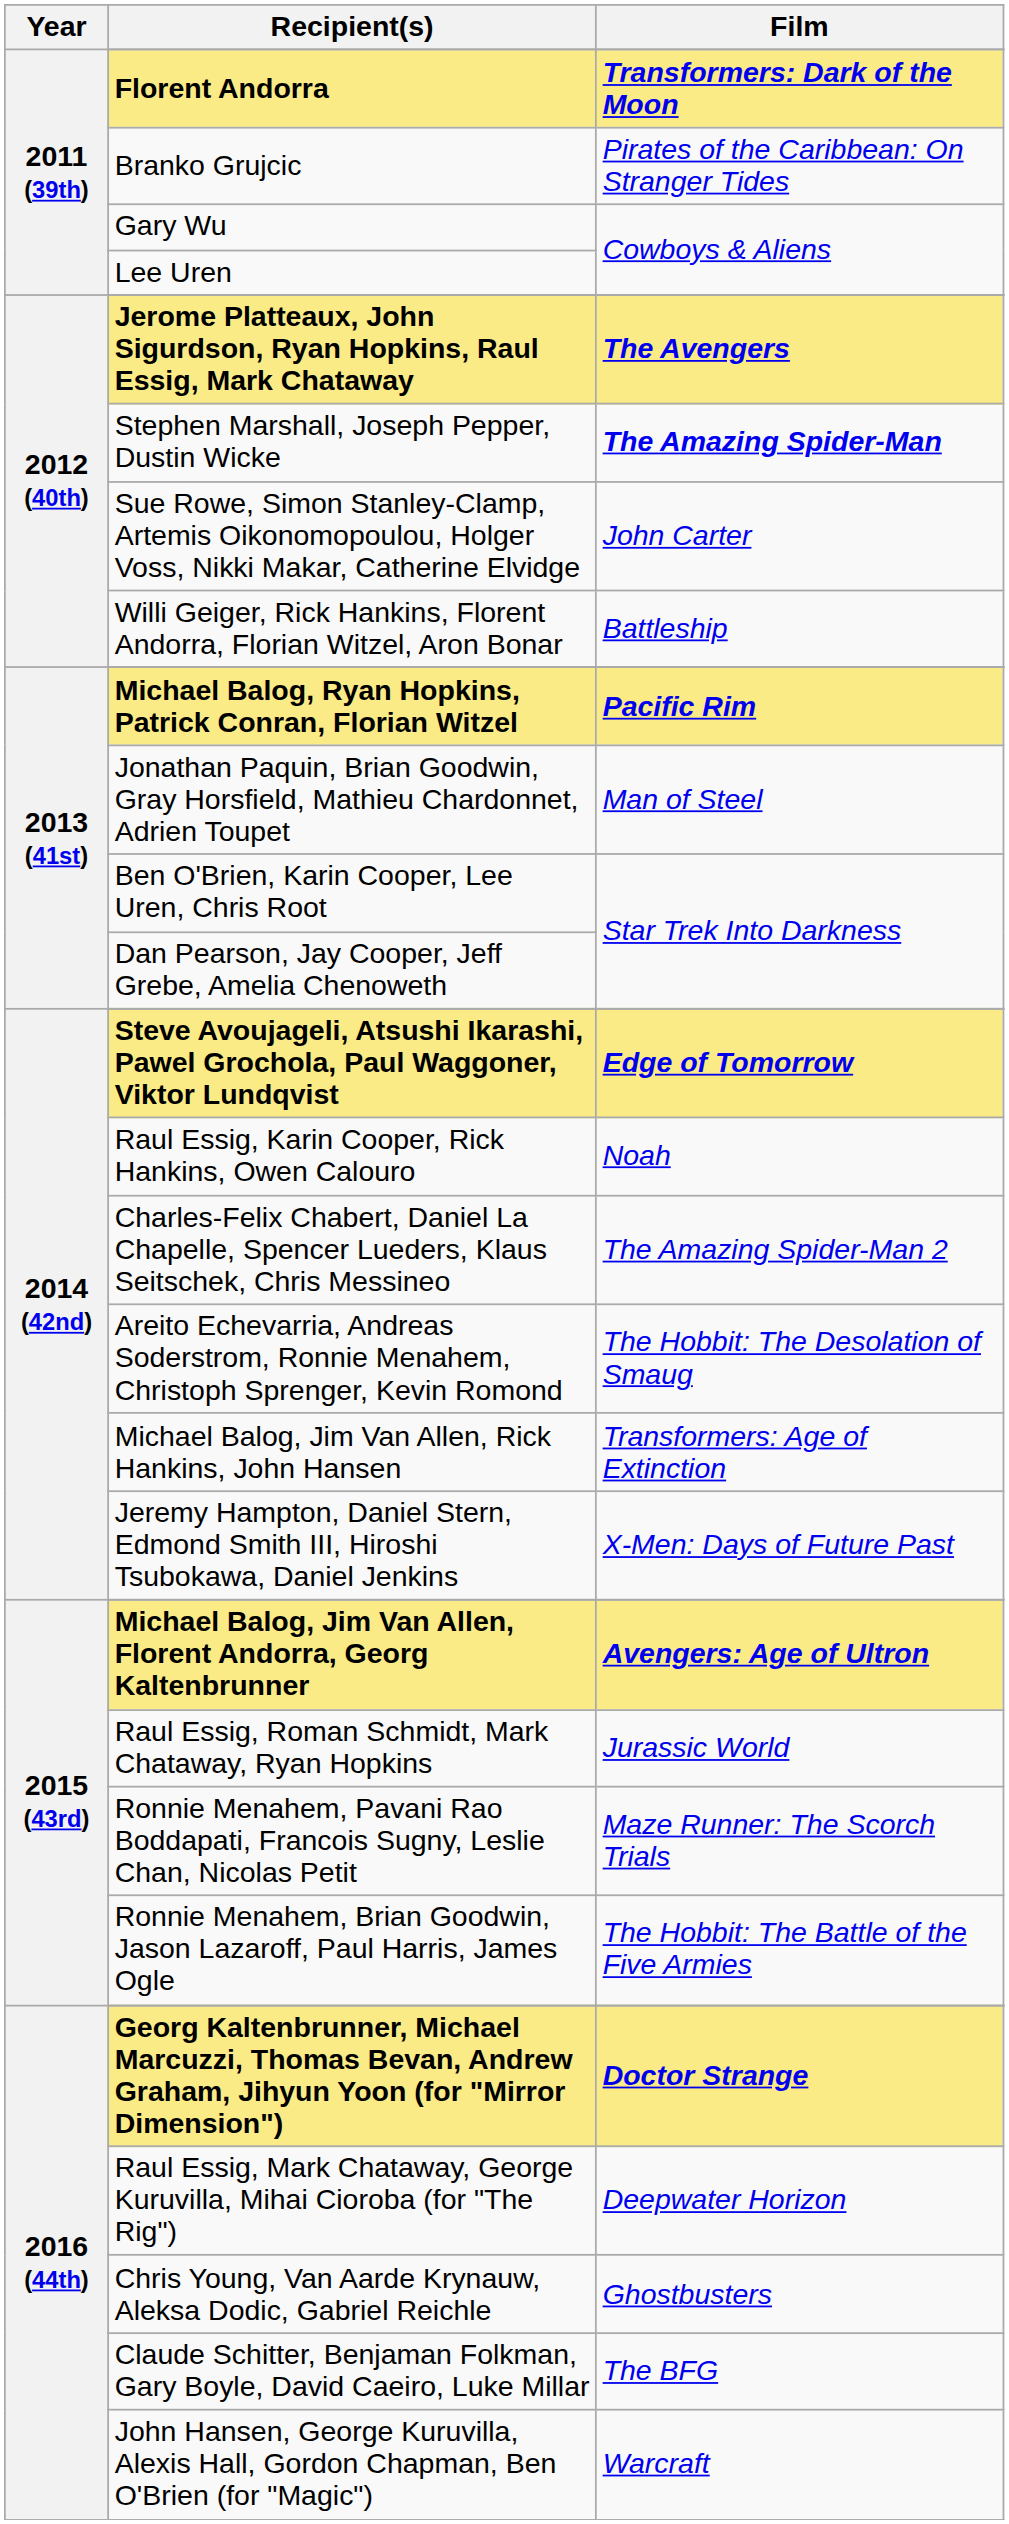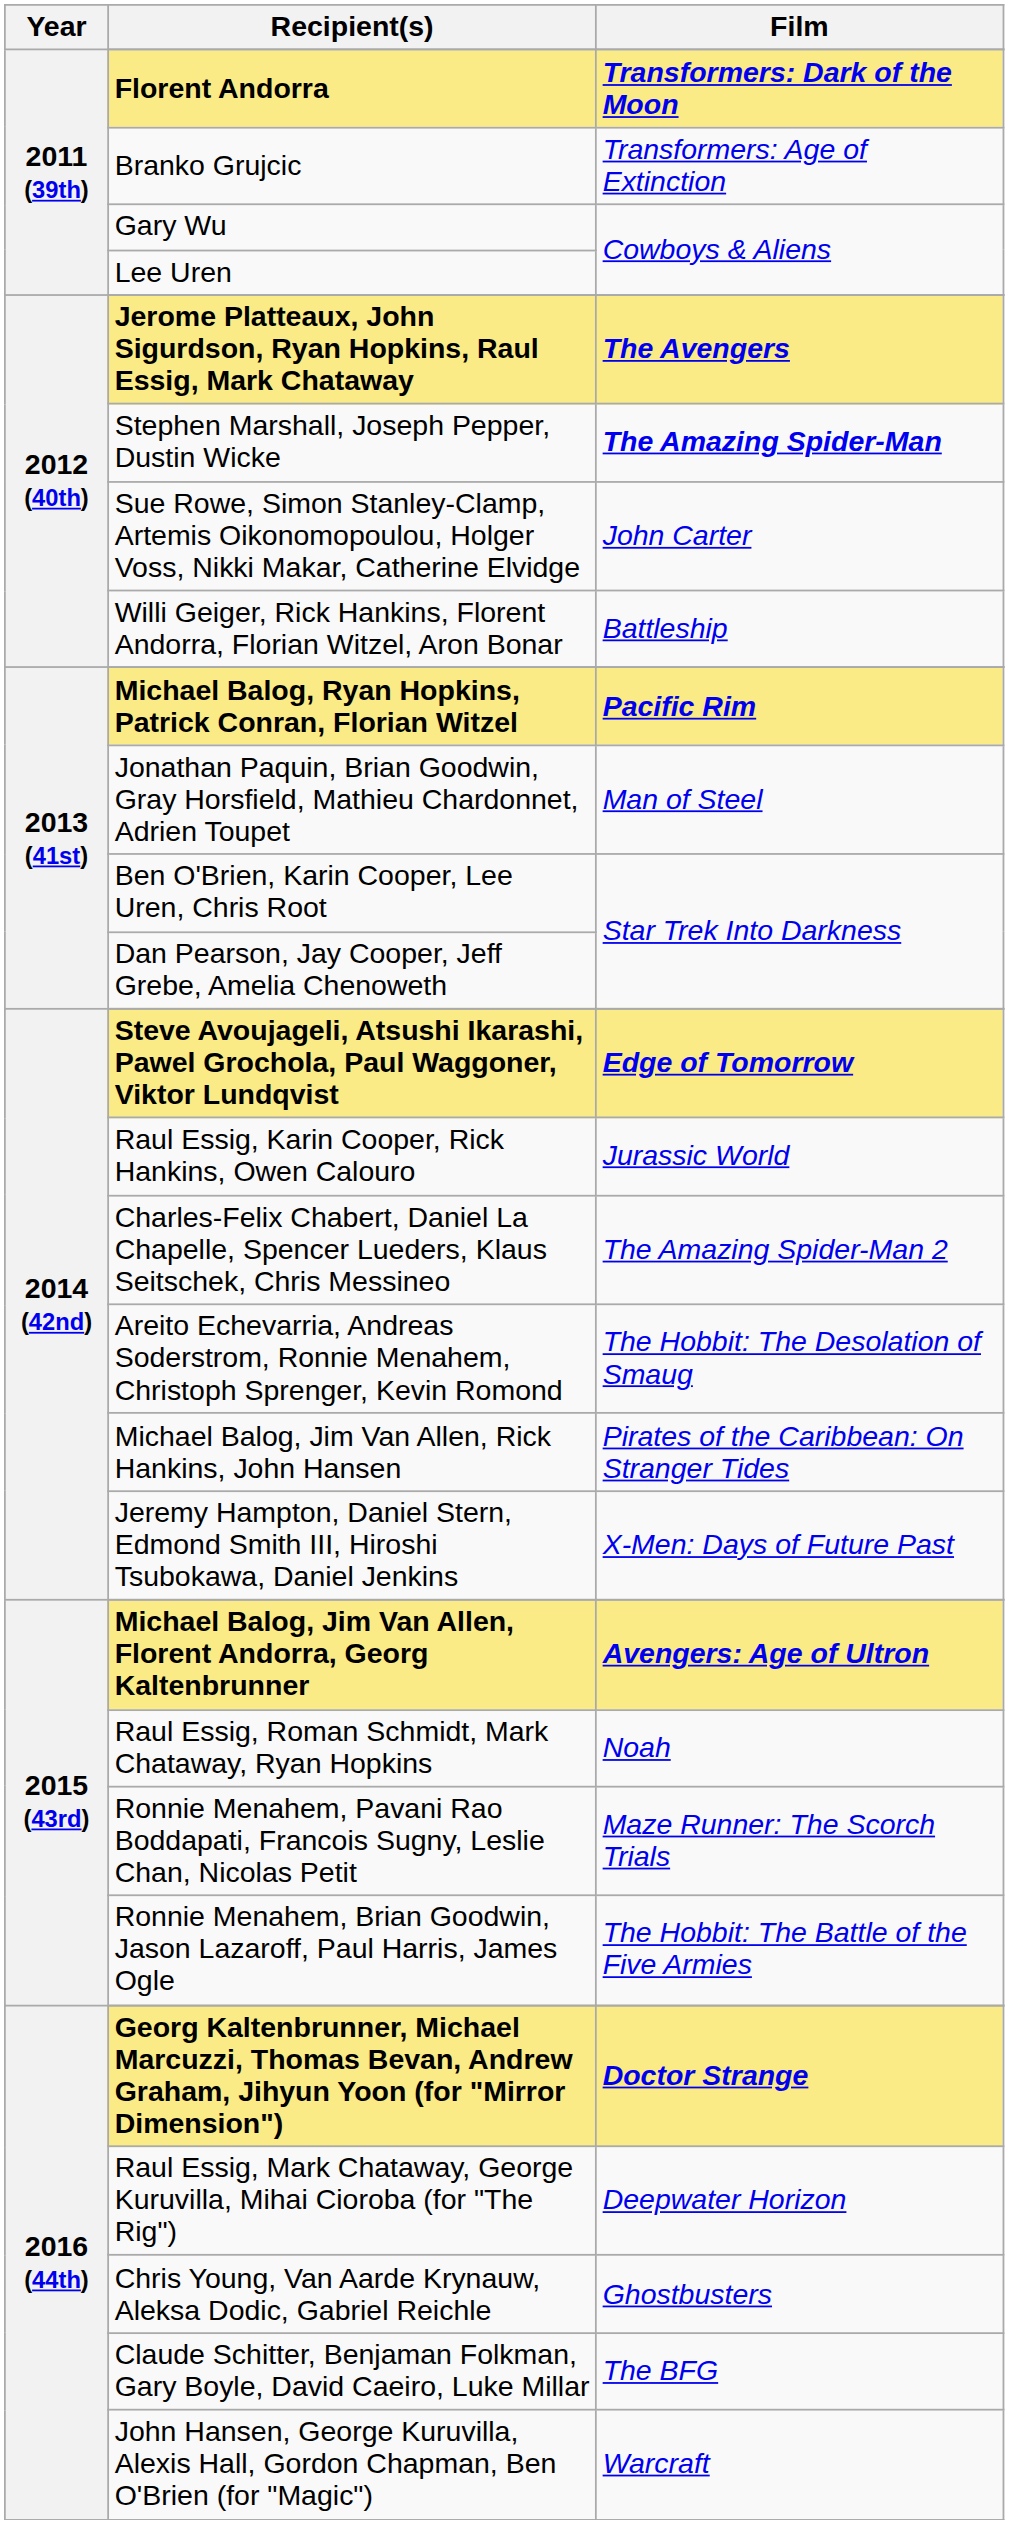 <table class="wikitable" style="width:90%;">
 <tr>
 <th style="width:3%;">Year</th>
 <th style="width:30%;">Recipient(s)</th>
 <th style="width:25%;">Film</th>
 </tr>
 <tr>
 <th rowspan="5" style="text-align:center;">2011 <br><small>(<a href='#'>39th</a>)</small><br></th>
 </tr>
 <tr style="background:#FAEB86;">
 <td><strong>Florent Andorra</strong></td>
 <td><strong><em><a href='#'>Transformers: Dark of the Moon</a></em></strong></td>
 </tr>
 <tr>
 <td>Branko Grujcic</td>
-<td><em><a href='#'>Pirates of the Caribbean: On Stranger Tides</a></em></td>
+<td><em><a href='#'>Transformers: Age of Extinction</a></em></td>
 </tr>
 <tr>
 <td>Gary Wu</td>
 <td rowspan="2"><em><a href='#'>Cowboys & Aliens</a></em></td>
 </tr>
 <tr>
 <td>Lee Uren</td>
 </tr>
 <tr>
 <th rowspan="5" style="text-align:center;">2012 <br><small>(<a href='#'>40th</a>)</small><br></th>
 </tr>
 <tr style="background:#FAEB86;">
 <td><strong>Jerome Platteaux, John Sigurdson, Ryan Hopkins, Raul Essig, Mark Chataway</strong></td>
 <td><strong><em><a href='#'>The Avengers</a></em></strong></td>
 </tr>
 <tr>
 <td>Stephen Marshall, Joseph Pepper, Dustin Wicke</td>
 <td><strong><em><a href='#'>The Amazing Spider-Man</a></em></strong></td>
 </tr>
 <tr>
 <td>Sue Rowe, Simon Stanley-Clamp, Artemis Oikonomopoulou, Holger Voss, Nikki Makar, Catherine Elvidge</td>
 <td><em><a href='#'>John Carter</a></em></td>
 </tr>
 <tr>
 <td>Willi Geiger, Rick Hankins, Florent Andorra, Florian Witzel, Aron Bonar</td>
 <td><em><a href='#'>Battleship</a></em></td>
 </tr>
 <tr>
 <th rowspan="5" style="text-align:center;">2013 <br><small>(<a href='#'>41st</a>)</small><br></th>
 </tr>
 <tr style="background:#FAEB86;">
 <td><strong>Michael Balog, Ryan Hopkins, Patrick Conran, Florian Witzel</strong></td>
 <td><strong><em><a href='#'>Pacific Rim</a></em></strong></td>
 </tr>
 <tr>
 <td>Jonathan Paquin, Brian Goodwin, Gray Horsfield, Mathieu Chardonnet, Adrien Toupet</td>
 <td><em><a href='#'>Man of Steel</a></em></td>
 </tr>
 <tr>
 <td>Ben O'Brien, Karin Cooper, Lee Uren, Chris Root</td>
 <td rowspan="2"><em><a href='#'>Star Trek Into Darkness</a></em></td>
 </tr>
 <tr>
 <td>Dan Pearson, Jay Cooper, Jeff Grebe, Amelia Chenoweth</td>
 </tr>
 <tr>
 <th rowspan="7" style="text-align:center;">2014 <br><small>(<a href='#'>42nd</a>)</small><br></th>
 </tr>
 <tr style="background:#FAEB86;">
 <td><strong>Steve Avoujageli, Atsushi Ikarashi, Pawel Grochola, Paul Waggoner, Viktor Lundqvist</strong></td>
 <td><strong><em><a href='#'>Edge of Tomorrow</a></em></strong></td>
 </tr>
 <tr>
 <td>Raul Essig, Karin Cooper, Rick Hankins, Owen Calouro</td>
-<td><em><a href='#'>Noah</a></em></td>
+<td><em><a href='#'>Jurassic World</a></em></td>
 </tr>
 <tr>
 <td>Charles-Felix Chabert, Daniel La Chapelle, Spencer Lueders, Klaus Seitschek, Chris Messineo</td>
 <td><em><a href='#'>The Amazing Spider-Man 2</a></em></td>
 </tr>
 <tr>
 <td>Areito Echevarria, Andreas Soderstrom, Ronnie Menahem, Christoph Sprenger, Kevin Romond</td>
 <td><em><a href='#'>The Hobbit: The Desolation of Smaug</a></em></td>
 </tr>
 <tr>
 <td>Michael Balog, Jim Van Allen, Rick Hankins, John Hansen</td>
-<td><em><a href='#'>Transformers: Age of Extinction</a></em></td>
+<td><em><a href='#'>Pirates of the Caribbean: On Stranger Tides</a></em></td>
 </tr>
 <tr>
 <td>Jeremy Hampton, Daniel Stern, Edmond Smith III, Hiroshi Tsubokawa, Daniel Jenkins</td>
 <td><em><a href='#'>X-Men: Days of Future Past</a></em></td>
 </tr>
 <tr>
 <th rowspan="5" style="text-align:center;">2015 <br><small>(<a href='#'>43rd</a>)</small><br></th>
 </tr>
 <tr style="background:#FAEB86;">
 <td><strong>Michael Balog, Jim Van Allen, Florent Andorra, Georg Kaltenbrunner</strong></td>
 <td><strong><em><a href='#'>Avengers: Age of Ultron</a></em></strong></td>
 </tr>
 <tr>
 <td>Raul Essig, Roman Schmidt, Mark Chataway, Ryan Hopkins</td>
-<td><em><a href='#'>Jurassic World</a></em></td>
+<td><em><a href='#'>Noah</a></em></td>
 </tr>
 <tr>
 <td>Ronnie Menahem, Pavani Rao Boddapati, Francois Sugny, Leslie Chan, Nicolas Petit</td>
 <td><em><a href='#'>Maze Runner: The Scorch Trials</a></em></td>
 </tr>
 <tr>
 <td>Ronnie Menahem, Brian Goodwin, Jason Lazaroff, Paul Harris, James Ogle</td>
 <td><em><a href='#'>The Hobbit: The Battle of the Five Armies</a></em></td>
 </tr>
 <tr>
 <th rowspan="6" style="text-align:center;">2016 <br><small>(<a href='#'>44th</a>)</small><br></th>
 </tr>
 <tr style="background:#FAEB86;">
 <td><strong>Georg Kaltenbrunner, Michael Marcuzzi, Thomas Bevan, Andrew Graham, Jihyun Yoon (for "Mirror Dimension")</strong></td>
 <td><strong><em><a href='#'>Doctor Strange</a></em></strong></td>
 </tr>
 <tr>
 <td>Raul Essig, Mark Chataway, George Kuruvilla, Mihai Cioroba (for "The Rig")</td>
 <td><em><a href='#'>Deepwater Horizon</a></em></td>
 </tr>
 <tr>
 <td>Chris Young, Van Aarde Krynauw, Aleksa Dodic, Gabriel Reichle</td>
 <td><em><a href='#'>Ghostbusters</a></em></td>
 </tr>
 <tr>
 <td>Claude Schitter, Benjaman Folkman, Gary Boyle, David Caeiro, Luke Millar</td>
 <td><em><a href='#'>The BFG</a></em></td>
 </tr>
 <tr>
 <td>John Hansen, George Kuruvilla, Alexis Hall, Gordon Chapman, Ben O'Brien (for "Magic")</td>
 <td><em><a href='#'>Warcraft</a></em></td>
 </tr>
 <tr>
 </tr>
 </table>
